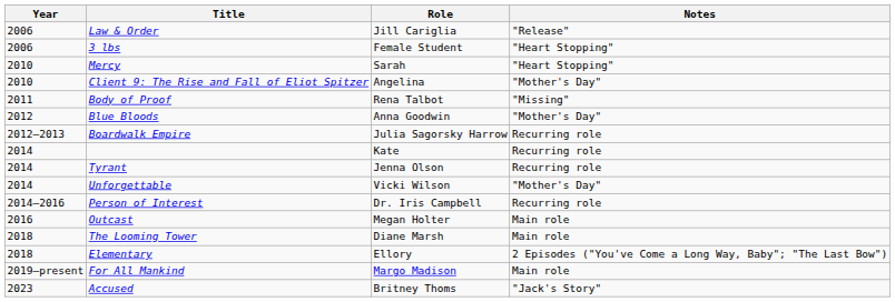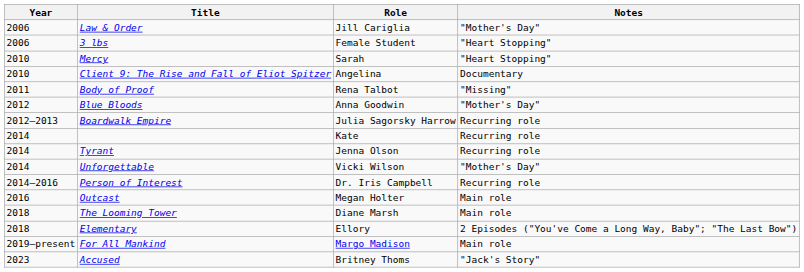 <table class="wikitable sortable">
 <tr>
 <th>Year</th>
 <th>Title</th>
 <th>Role</th>
 <th class="unsortable">Notes</th>
 </tr>
 <tr>
 <td>2006</td>
 <td><em><a href='#'>Law & Order</a></em></td>
 <td>Jill Cariglia</td>
-<td>"Release"</td>
+<td>"Mother's Day"</td>
 </tr>
 <tr>
 <td>2006</td>
 <td><em><a href='#'>3 lbs</a></em></td>
 <td>Female Student</td>
 <td>"Heart Stopping"</td>
 </tr>
 <tr>
 <td>2010</td>
 <td><em><a href='#'>Mercy</a></em></td>
 <td>Sarah</td>
 <td>"Heart Stopping"</td>
 </tr>
 <tr>
 <td>2010</td>
 <td><em><a href='#'>Client 9: The Rise and Fall of Eliot Spitzer</a></em></td>
 <td>Angelina</td>
-<td>"Mother's Day"</td>
+<td>Documentary</td>
 </tr>
 <tr>
 <td>2011</td>
 <td><em><a href='#'>Body of Proof</a></em></td>
 <td>Rena Talbot</td>
 <td>"Missing"</td>
 </tr>
 <tr>
 <td>2012</td>
 <td><em><a href='#'>Blue Bloods</a></em></td>
 <td>Anna Goodwin</td>
 <td>"Mother's Day"</td>
 </tr>
 <tr>
 <td>2012–2013</td>
 <td><em><a href='#'>Boardwalk Empire</a></em></td>
 <td>Julia Sagorsky Harrow</td>
 <td>Recurring role</td>
 </tr>
 <tr>
 <td>2014</td>
 <td><em></em></td>
 <td>Kate</td>
 <td>Recurring role</td>
 </tr>
 <tr>
 <td>2014</td>
 <td><em><a href='#'>Tyrant</a></em></td>
 <td>Jenna Olson</td>
 <td>Recurring role</td>
 </tr>
 <tr>
 <td>2014</td>
 <td><em><a href='#'>Unforgettable</a></em></td>
 <td>Vicki Wilson</td>
 <td>"Mother's Day"</td>
 </tr>
 <tr>
 <td>2014–2016</td>
 <td><em><a href='#'>Person of Interest</a></em></td>
 <td>Dr. Iris Campbell</td>
 <td>Recurring role</td>
 </tr>
 <tr>
 <td>2016</td>
 <td><em><a href='#'>Outcast</a></em></td>
 <td>Megan Holter</td>
 <td>Main role</td>
 </tr>
 <tr>
 <td>2018</td>
 <td><em><a href='#'>The Looming Tower</a></em></td>
 <td>Diane Marsh</td>
 <td>Main role</td>
 </tr>
 <tr>
 <td>2018</td>
 <td><em><a href='#'>Elementary</a></em></td>
 <td>Ellory</td>
 <td>2 Episodes ("You've Come a Long Way, Baby"; "The Last Bow")</td>
 </tr>
 <tr>
 <td>2019–present</td>
 <td><em><a href='#'>For All Mankind</a></em></td>
 <td><a href='#'>Margo Madison</a></td>
 <td>Main role</td>
 </tr>
 <tr>
 <td>2023</td>
 <td><em><a href='#'>Accused</a></em></td>
 <td>Britney Thoms</td>
 <td>"Jack's Story"</td>
 </tr>
 </table>
